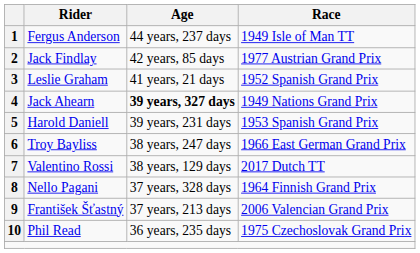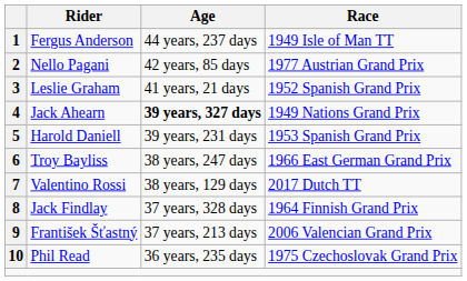 <table class="wikitable">
 <tr>
 <th></th>
 <th>Rider</th>
 <th>Age</th>
 <th>Race</th>
 </tr>
 <tr>
 <th>1</th>
 <td> <a href='#'>Fergus Anderson</a></td>
 <td>44 years, 237 days</td>
 <td><a href='#'>1949 Isle of Man TT</a></td>
 </tr>
 <tr>
 <th>2</th>
-<td> <a href='#'>Jack Findlay</a></td>
+<td> <a href='#'>Nello Pagani</a></td>
 <td>42 years, 85 days</td>
 <td><a href='#'>1977 Austrian Grand Prix</a></td>
 </tr>
 <tr>
 <th>3</th>
 <td> <a href='#'>Leslie Graham</a></td>
 <td>41 years, 21 days</td>
 <td><a href='#'>1952 Spanish Grand Prix</a></td>
 </tr>
 <tr>
 <th>4</th>
 <td> <a href='#'>Jack Ahearn</a></td>
 <td><strong>39 years, 327 days</strong></td>
 <td><a href='#'>1949 Nations Grand Prix</a></td>
 </tr>
 <tr>
 <th>5</th>
 <td> <a href='#'>Harold Daniell</a></td>
 <td>39 years, 231 days</td>
 <td><a href='#'>1953 Spanish Grand Prix</a></td>
 </tr>
 <tr>
 <th>6</th>
 <td> <a href='#'>Troy Bayliss</a></td>
 <td>38 years, 247 days</td>
 <td><a href='#'>1966 East German Grand Prix</a></td>
 </tr>
 <tr>
 <th>7</th>
 <td> <a href='#'>Valentino Rossi</a></td>
 <td>38 years, 129 days</td>
 <td><a href='#'>2017 Dutch TT</a></td>
 </tr>
 <tr>
 <th>8</th>
-<td> <a href='#'>Nello Pagani</a></td>
+<td> <a href='#'>Jack Findlay</a></td>
 <td>37 years, 328 days</td>
 <td><a href='#'>1964 Finnish Grand Prix</a></td>
 </tr>
 <tr>
 <th>9</th>
 <td> <a href='#'>František Šťastný</a></td>
 <td>37 years, 213 days</td>
 <td><a href='#'>2006 Valencian Grand Prix</a></td>
 </tr>
 <tr>
 <th>10</th>
 <td> <a href='#'>Phil Read</a></td>
 <td>36 years, 235 days</td>
 <td><a href='#'>1975 Czechoslovak Grand Prix</a></td>
 </tr>
 <tr>
 <td colspan=4></td>
 </tr>
 </table>
